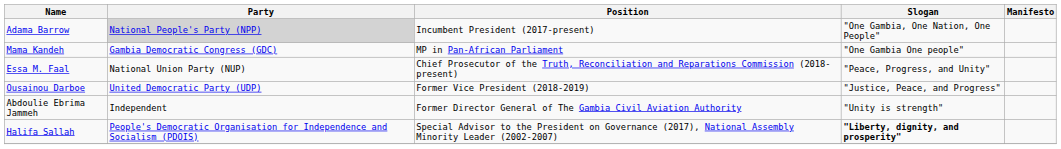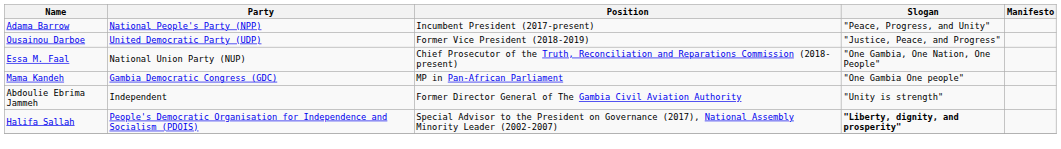 <table class="wikitable sortable">
 <tr>
 <th>Name</th>
 <th>Party</th>
 <th>Position</th>
 <th>Slogan</th>
 <th>Manifesto</th>
 </tr>
 <tr>
 <td><a href='#'>Adama Barrow</a></td>
-<td style="background: lightgrey;"><a href='#'>National People's Party (NPP)</a></td>
+<td><a href='#'>National People's Party (NPP)</a></td>
 <td>Incumbent President (2017-present)</td>
+<td>"Peace, Progress, and Unity"</td>
+<td></td>
+</tr>
+<tr>
+<td><a href='#'>Ousainou Darboe</a></td>
+<td><a href='#'>United Democratic Party (UDP)</a></td>
+<td>Former Vice President (2018-2019)</td>
+<td>"Justice, Peace, and Progress"</td>
+<td></td>
+</tr>
+<tr>
+<td><a href='#'>Essa M. Faal</a></td>
+<td>National Union Party (NUP)</td>
+<td>Chief Prosecutor of the <a href='#'>Truth, Reconciliation and Reparations Commission</a> (2018-present)</td>
 <td>"One Gambia, One Nation, One People"</td>
 <td></td>
 </tr>
 <tr>
 <td><a href='#'>Mama Kandeh</a></td>
 <td><a href='#'>Gambia Democratic Congress (GDC)</a></td>
 <td>MP in <a href='#'>Pan-African Parliament</a></td>
 <td>"One Gambia One people"</td>
-<td></td>
-</tr>
-<tr>
-<td><a href='#'>Essa M. Faal</a></td>
-<td>National Union Party (NUP)</td>
-<td>Chief Prosecutor of the <a href='#'>Truth, Reconciliation and Reparations Commission</a> (2018-present)</td>
-<td>"Peace, Progress, and Unity"</td>
-<td></td>
-</tr>
-<tr>
-<td><a href='#'>Ousainou Darboe</a></td>
-<td><a href='#'>United Democratic Party (UDP)</a></td>
-<td>Former Vice President (2018-2019)</td>
-<td>"Justice, Peace, and Progress"</td>
 <td></td>
 </tr>
 <tr>
 <td>Abdoulie Ebrima Jammeh</td>
 <td>Independent</td>
 <td>Former Director General of The <a href='#'>Gambia Civil Aviation Authority</a></td>
 <td>"Unity is strength"</td>
 <td></td>
 </tr>
 <tr>
 <td><a href='#'>Halifa Sallah</a></td>
 <td><a href='#'>People's Democratic Organisation for Independence and Socialism (PDOIS)</a></td>
 <td>Special Advisor to the President on Governance (2017), <a href='#'>National Assembly</a> Minority Leader (2002-2007)</td>
 <td><strong>"Liberty, dignity, and prosperity"</strong></td>
 <td></td>
 </tr>
 <tr>
 </tr>
 </table>
